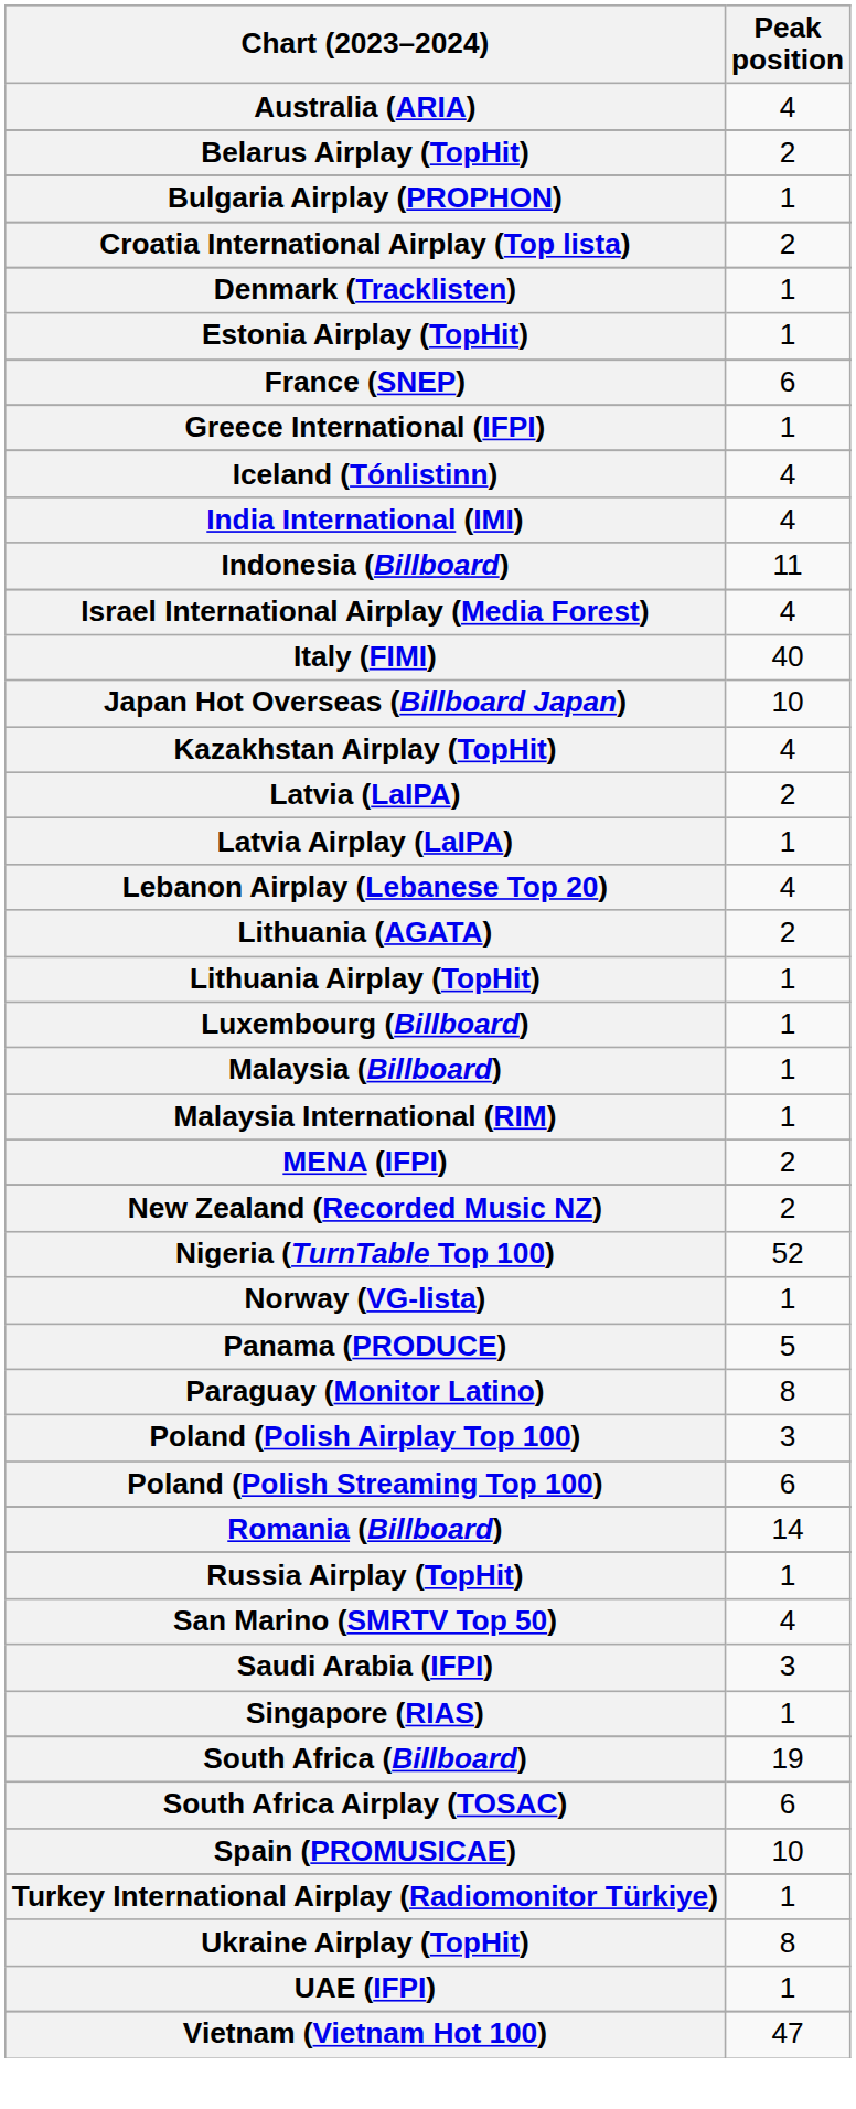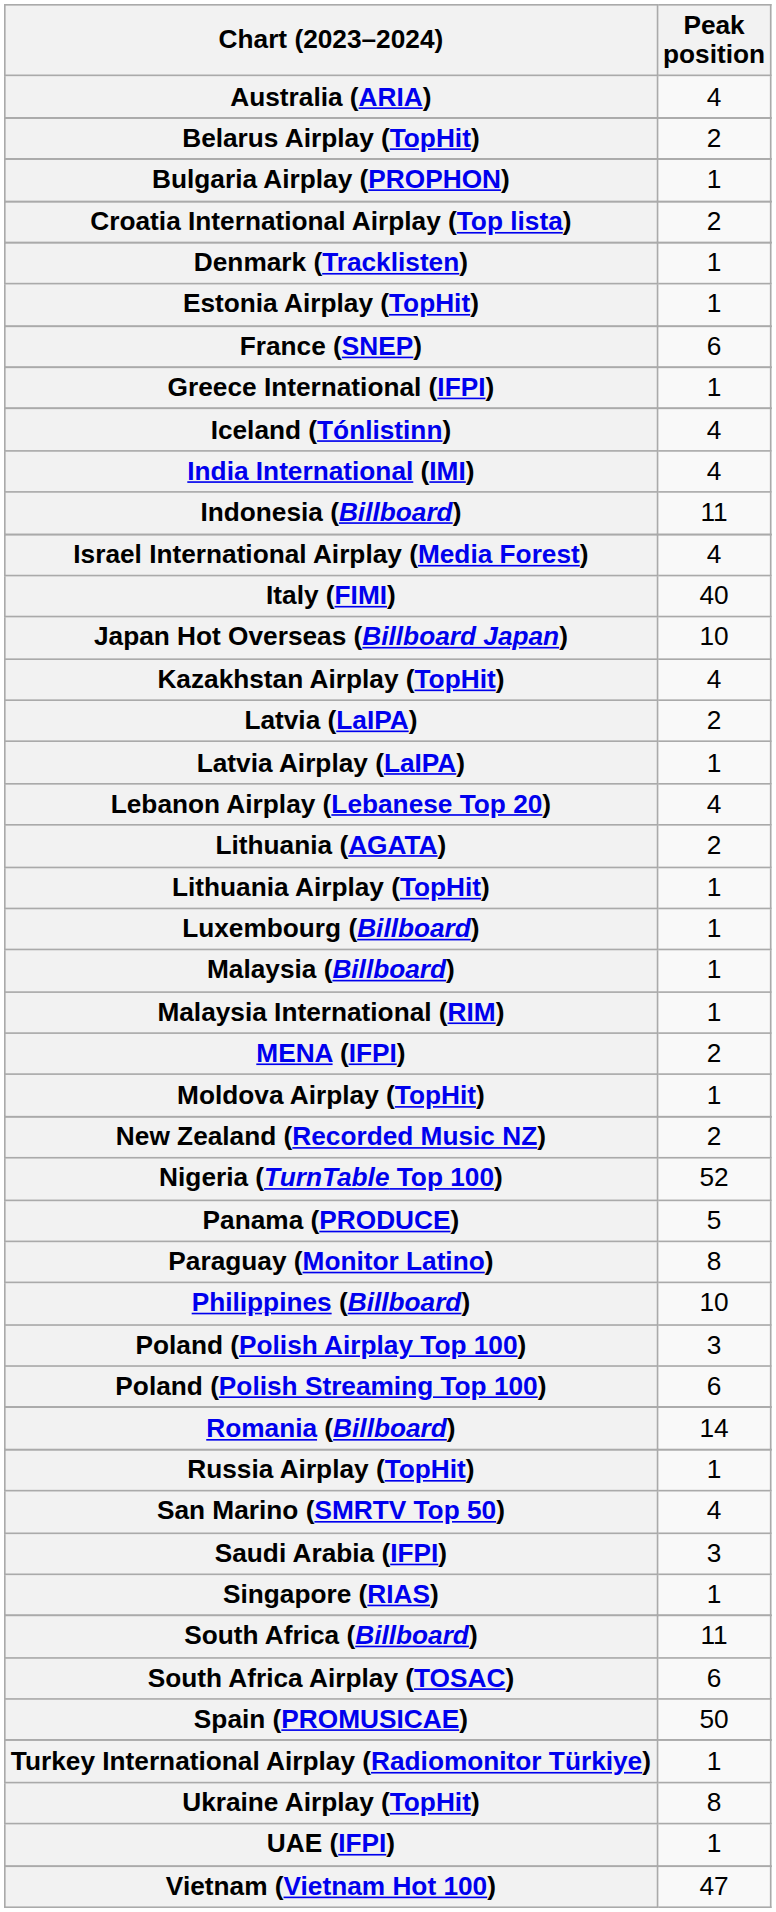 <table class="wikitable sortable plainrowheaders" style="text-align:center">
 <tr>
 <th scope="col">Chart (2023–2024)</th>
 <th scope="col">Peak<br>position</th>
 </tr>
 <tr>
 <th scope="row">Australia (<a href='#'>ARIA</a>)</th>
 <td>4</td>
 </tr>
 <tr>
 </tr>
 <tr>
 <th scope="row">Belarus Airplay (<a href='#'>TopHit</a>)</th>
 <td>2</td>
 </tr>
 <tr>
 </tr>
 <tr>
 </tr>
 <tr>
 </tr>
 <tr>
 <th scope="row">Bulgaria Airplay (<a href='#'>PROPHON</a>)</th>
 <td>1</td>
 </tr>
 <tr>
 </tr>
 <tr>
 </tr>
 <tr>
 </tr>
 <tr>
 </tr>
 <tr>
 </tr>
 <tr>
 <th scope="row">Croatia International Airplay (<a href='#'>Top lista</a>)</th>
 <td>2</td>
 </tr>
 <tr>
 </tr>
 <tr>
 </tr>
 <tr>
 <th scope="row">Denmark (<a href='#'>Tracklisten</a>)</th>
 <td>1</td>
 </tr>
 <tr>
 <th scope="row">Estonia Airplay (<a href='#'>TopHit</a>)</th>
 <td>1</td>
 </tr>
 <tr>
 </tr>
 <tr>
 <th scope="row">France (<a href='#'>SNEP</a>)</th>
 <td>6</td>
 </tr>
 <tr>
 </tr>
 <tr>
 </tr>
 <tr>
 <th scope="row">Greece International (<a href='#'>IFPI</a>)</th>
 <td>1</td>
 </tr>
 <tr>
 </tr>
 <tr>
 </tr>
 <tr>
 <th scope="row">Iceland (<a href='#'>Tónlistinn</a>)</th>
 <td>4</td>
 </tr>
 <tr>
 <th scope="row"><a href='#'>India International</a> (<a href='#'>IMI</a>)</th>
 <td>4</td>
 </tr>
 <tr>
 <th scope="row">Indonesia (<em><a href='#'>Billboard</a></em>)</th>
 <td>11</td>
 </tr>
 <tr>
 </tr>
 <tr>
 <th scope="row">Israel International Airplay (<a href='#'>Media Forest</a>)</th>
 <td>4</td>
 </tr>
 <tr>
 <th scope="row">Italy (<a href='#'>FIMI</a>)</th>
 <td>40</td>
 </tr>
 <tr>
 <th scope="row">Japan Hot Overseas (<em><a href='#'>Billboard Japan</a></em>)</th>
 <td>10</td>
 </tr>
 <tr>
 <th scope="row">Kazakhstan Airplay (<a href='#'>TopHit</a>)</th>
 <td>4</td>
 </tr>
 <tr>
 <th scope="row">Latvia (<a href='#'>LaIPA</a>)</th>
 <td>2</td>
 </tr>
 <tr>
 <th scope="row">Latvia Airplay (<a href='#'>LaIPA</a>)</th>
 <td>1</td>
 </tr>
 <tr>
 <th scope="row">Lebanon Airplay (<a href='#'>Lebanese Top 20</a>)</th>
 <td>4</td>
 </tr>
 <tr>
 <th scope="row">Lithuania (<a href='#'>AGATA</a>)</th>
 <td>2</td>
 </tr>
 <tr>
 <th scope="row">Lithuania Airplay (<a href='#'>TopHit</a>)</th>
 <td>1</td>
 </tr>
 <tr>
 <th scope="row">Luxembourg (<em><a href='#'>Billboard</a></em>)</th>
 <td>1</td>
 </tr>
 <tr>
 <th scope="row">Malaysia (<em><a href='#'>Billboard</a></em>)</th>
 <td>1</td>
 </tr>
 <tr>
 <th scope="row">Malaysia International (<a href='#'>RIM</a>)</th>
 <td>1</td>
 </tr>
 <tr>
 <th scope="row"><a href='#'>MENA</a> (<a href='#'>IFPI</a>)</th>
 <td>2</td>
 </tr>
 <tr>
+<th scope="row">Moldova Airplay (<a href='#'>TopHit</a>)</th>
+<td>1</td>
+</tr>
+<tr>
 </tr>
 <tr>
 </tr>
 <tr>
 <th scope="row">New Zealand (<a href='#'>Recorded Music NZ</a>)</th>
 <td>2</td>
 </tr>
 <tr>
 <th scope="row">Nigeria (<a href='#'><em>TurnTable</em> Top 100</a>)</th>
 <td>52</td>
 </tr>
 <tr>
-<th scope="row">Norway (<a href='#'>VG-lista</a>)</th>
-<td>1</td>
-</tr>
-<tr>
 <th scope="row">Panama (<a href='#'>PRODUCE</a>)</th>
 <td>5</td>
 </tr>
 <tr>
 <th scope="row">Paraguay (<a href='#'>Monitor Latino</a>)</th>
 <td>8</td>
+</tr>
+<tr>
+<th scope="row"><a href='#'>Philippines</a> (<em><a href='#'>Billboard</a></em>)</th>
+<td>10</td>
 </tr>
 <tr>
 <th scope="row">Poland (<a href='#'>Polish Airplay Top 100</a>)</th>
 <td>3</td>
 </tr>
 <tr>
 <th scope="row">Poland (<a href='#'>Polish Streaming Top 100</a>)</th>
 <td>6</td>
 </tr>
 <tr>
 </tr>
 <tr>
 <th scope="row"><a href='#'>Romania</a> (<em><a href='#'>Billboard</a></em>)</th>
 <td>14</td>
 </tr>
 <tr>
 </tr>
 <tr>
 </tr>
 <tr>
 <th scope="row">Russia Airplay (<a href='#'>TopHit</a>)</th>
 <td>1</td>
 </tr>
 <tr>
 <th scope="row">San Marino (<a href='#'>SMRTV Top 50</a>)</th>
 <td>4</td>
 </tr>
 <tr>
 <th scope="row">Saudi Arabia (<a href='#'>IFPI</a>)</th>
 <td>3</td>
 </tr>
 <tr>
 <th scope="row">Singapore (<a href='#'>RIAS</a>)</th>
 <td>1</td>
 </tr>
 <tr>
 </tr>
 <tr>
 </tr>
 <tr>
 <th scope="row">South Africa (<em><a href='#'>Billboard</a></em>)</th>
-<td>19</td>
+<td>11</td>
 </tr>
 <tr>
 <th scope="row">South Africa Airplay (<a href='#'>TOSAC</a>)</th>
 <td>6</td>
 </tr>
 <tr>
 <th scope="row">Spain (<a href='#'>PROMUSICAE</a>)</th>
-<td>10</td>
+<td>50</td>
 </tr>
 <tr>
 </tr>
 <tr>
 </tr>
 <tr>
 <th scope="row">Turkey International Airplay (<a href='#'>Radiomonitor Türkiye</a>)</th>
 <td>1</td>
 </tr>
 <tr>
 <th scope="row">Ukraine Airplay (<a href='#'>TopHit</a>)</th>
 <td>8</td>
 </tr>
 <tr>
 <th scope="row">UAE (<a href='#'>IFPI</a>)</th>
 <td>1</td>
 </tr>
 <tr>
 </tr>
 <tr>
 </tr>
 <tr>
 </tr>
 <tr>
 </tr>
 <tr>
 </tr>
 <tr>
 </tr>
 <tr>
 </tr>
 <tr>
 <th scope="row">Vietnam (<a href='#'>Vietnam Hot 100</a>)</th>
 <td>47</td>
 </tr>
 </table>
